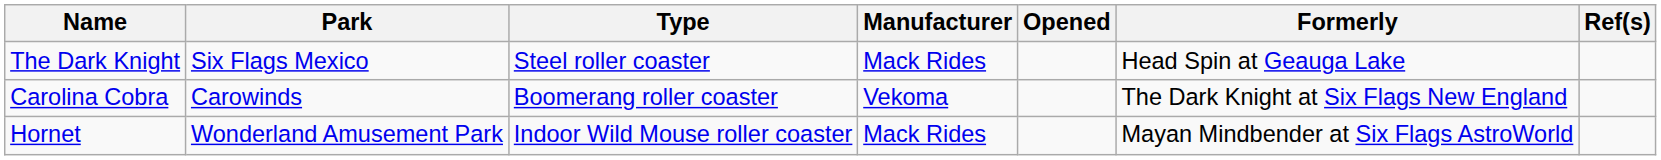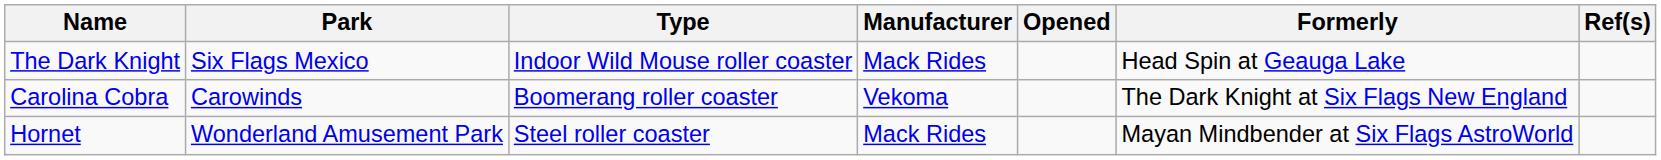 <table class="wikitable sortable">
 <tr>
 <th>Name</th>
 <th>Park</th>
 <th>Type</th>
 <th>Manufacturer</th>
 <th>Opened</th>
 <th>Formerly</th>
 <th>Ref(s)</th>
 </tr>
 <tr>
 <td><a href='#'>The Dark Knight</a></td>
 <td><a href='#'>Six Flags Mexico</a></td>
-<td><a href='#'>Steel roller coaster</a></td>
+<td><a href='#'>Indoor Wild Mouse roller coaster</a></td>
 <td><a href='#'>Mack Rides</a></td>
 <td></td>
 <td>Head Spin at <a href='#'>Geauga Lake</a></td>
 <td></td>
 </tr>
 <tr>
 <td><a href='#'>Carolina Cobra</a></td>
 <td><a href='#'>Carowinds</a></td>
 <td><a href='#'>Boomerang roller coaster</a></td>
 <td><a href='#'>Vekoma</a></td>
 <td></td>
 <td>The Dark Knight at <a href='#'>Six Flags New England</a></td>
 <td></td>
 </tr>
 <tr>
 <td><a href='#'>Hornet</a></td>
 <td><a href='#'>Wonderland Amusement Park</a></td>
-<td><a href='#'>Indoor Wild Mouse roller coaster</a></td>
+<td><a href='#'>Steel roller coaster</a></td>
 <td><a href='#'>Mack Rides</a></td>
 <td></td>
 <td>Mayan Mindbender at <a href='#'>Six Flags AstroWorld</a></td>
 <td></td>
 </tr>
 </table>
